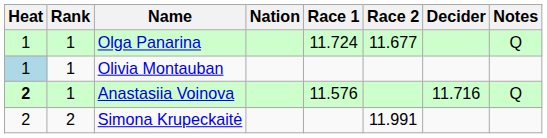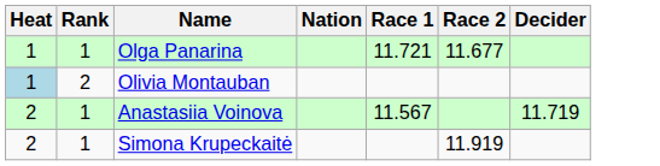 <table class="wikitable sortable" style="text-align:center">
 <tr>
 <th>Heat</th>
 <th>Rank</th>
 <th>Name</th>
 <th>Nation</th>
 <th>Race 1</th>
 <th>Race 2</th>
 <th>Decider</th>
-<th>Notes</th>
 </tr>
 <tr bgcolor=ccffcc>
 <td>1</td>
 <td>1</td>
 <td align=left><a href='#'>Olga Panarina</a></td>
 <td align=left></td>
-<td>11.724</td>
+<td>11.721</td>
 <td>11.677</td>
 <td></td>
-<td>Q</td>
 </tr>
 <tr>
 <td style="background: lightblue;">1</td>
-<td>1</td>
+<td>2</td>
 <td align=left><a href='#'>Olivia Montauban</a></td>
 <td align=left></td>
 <td></td>
 <td></td>
 <td></td>
-<td></td>
 </tr>
 <tr bgcolor=ccffcc>
-<td><strong>2</strong></td>
+<td>2</td>
 <td>1</td>
 <td align=left><a href='#'>Anastasiia Voinova</a></td>
 <td align=left></td>
-<td>11.576</td>
+<td>11.567</td>
 <td></td>
-<td>11.716</td>
-<td>Q</td>
+<td>11.719</td>
 </tr>
 <tr>
 <td>2</td>
-<td>2</td>
+<td>1</td>
 <td align=left><a href='#'>Simona Krupeckaitė</a></td>
 <td align=left></td>
 <td></td>
-<td>11.991</td>
-<td></td>
+<td>11.919</td>
 <td></td>
 </tr>
 </table>
